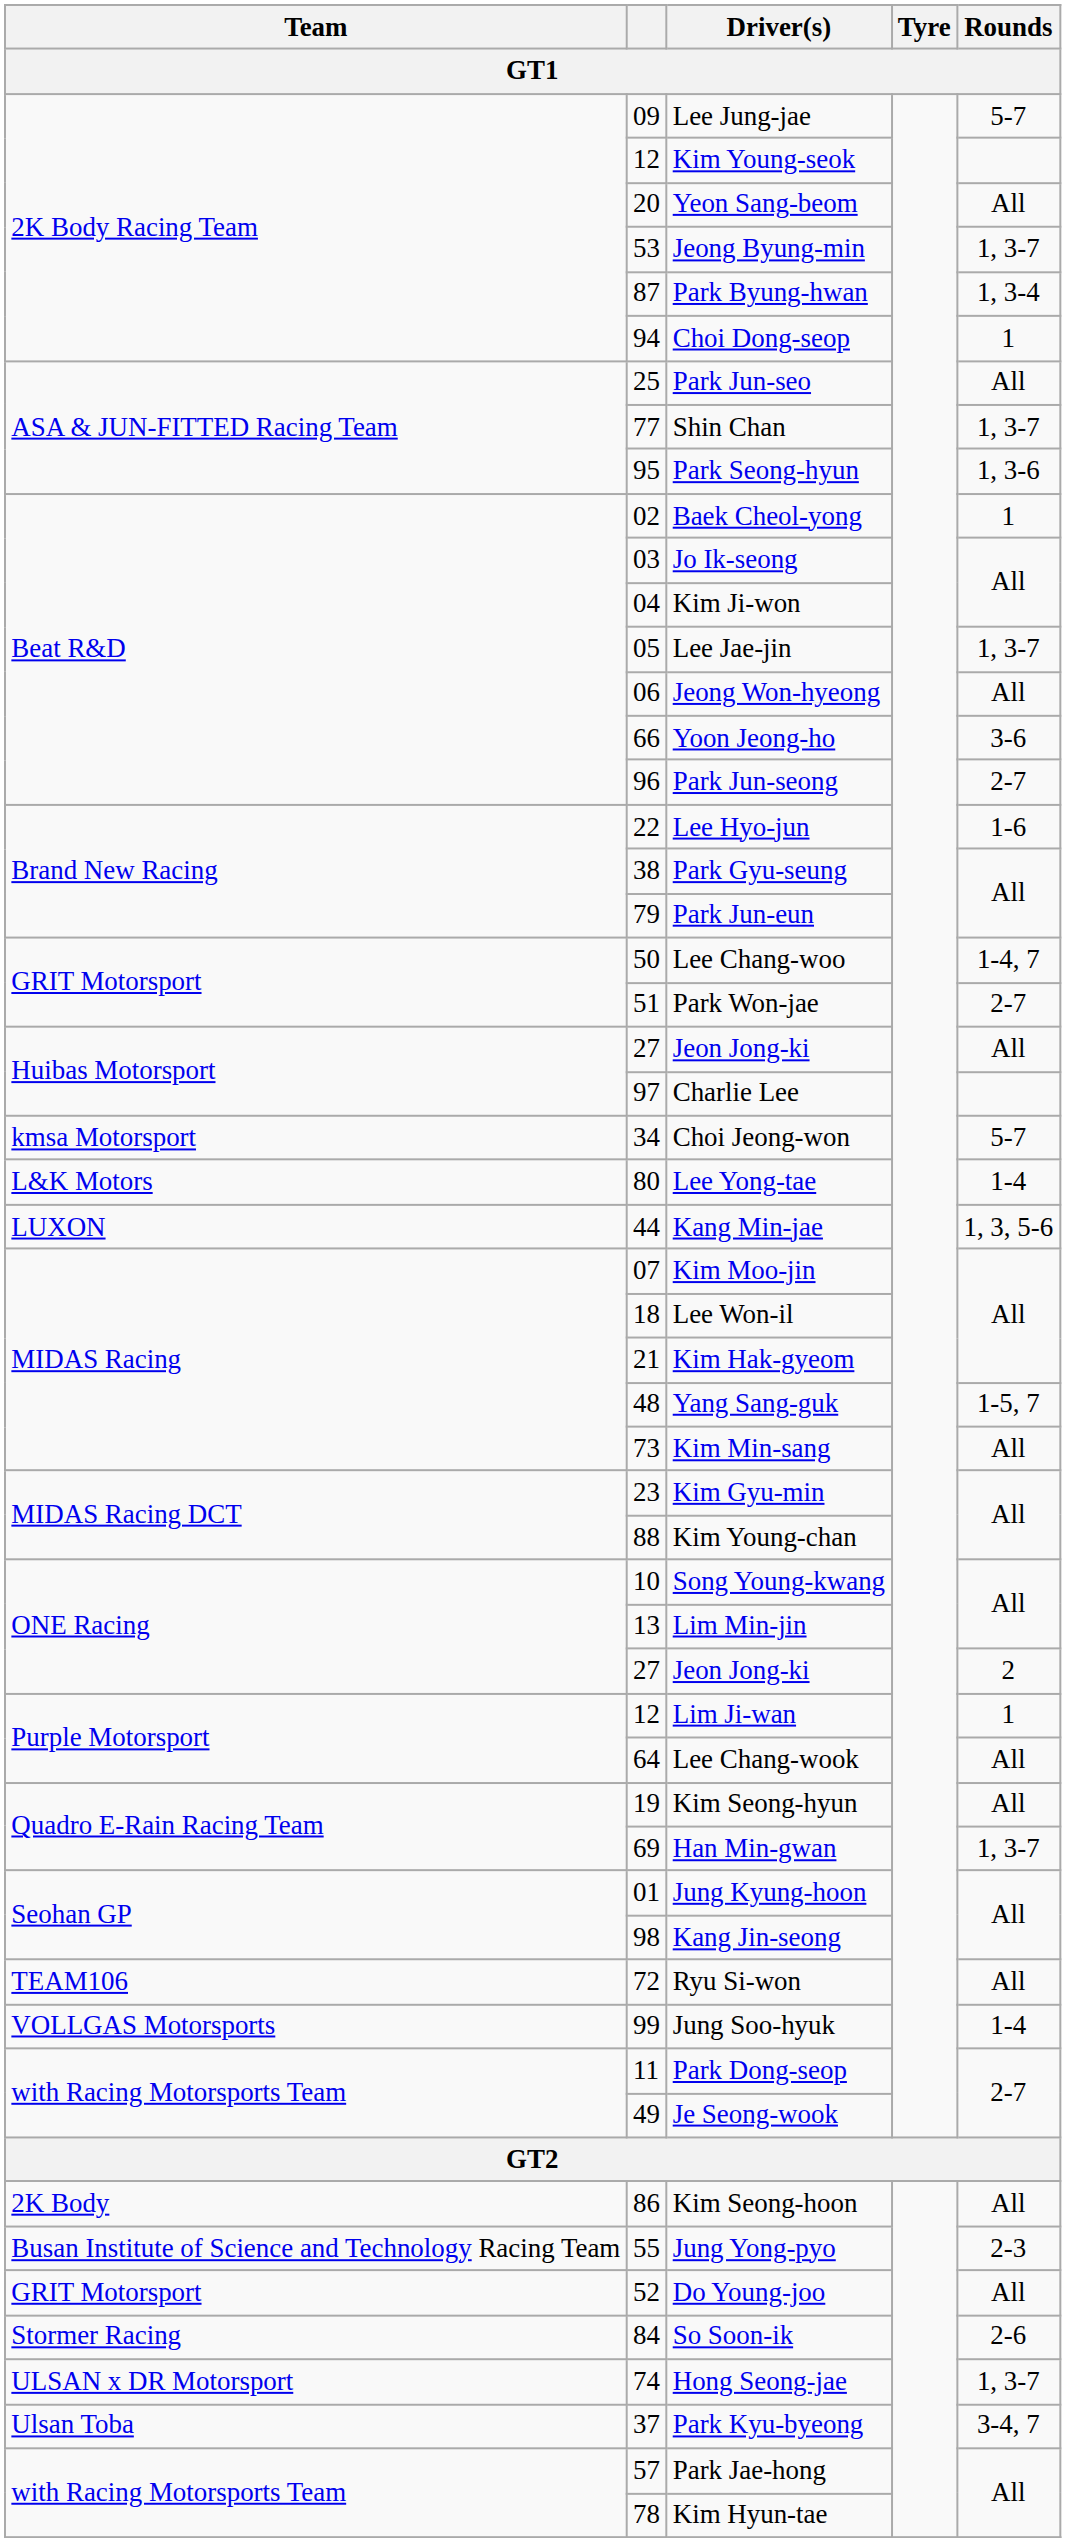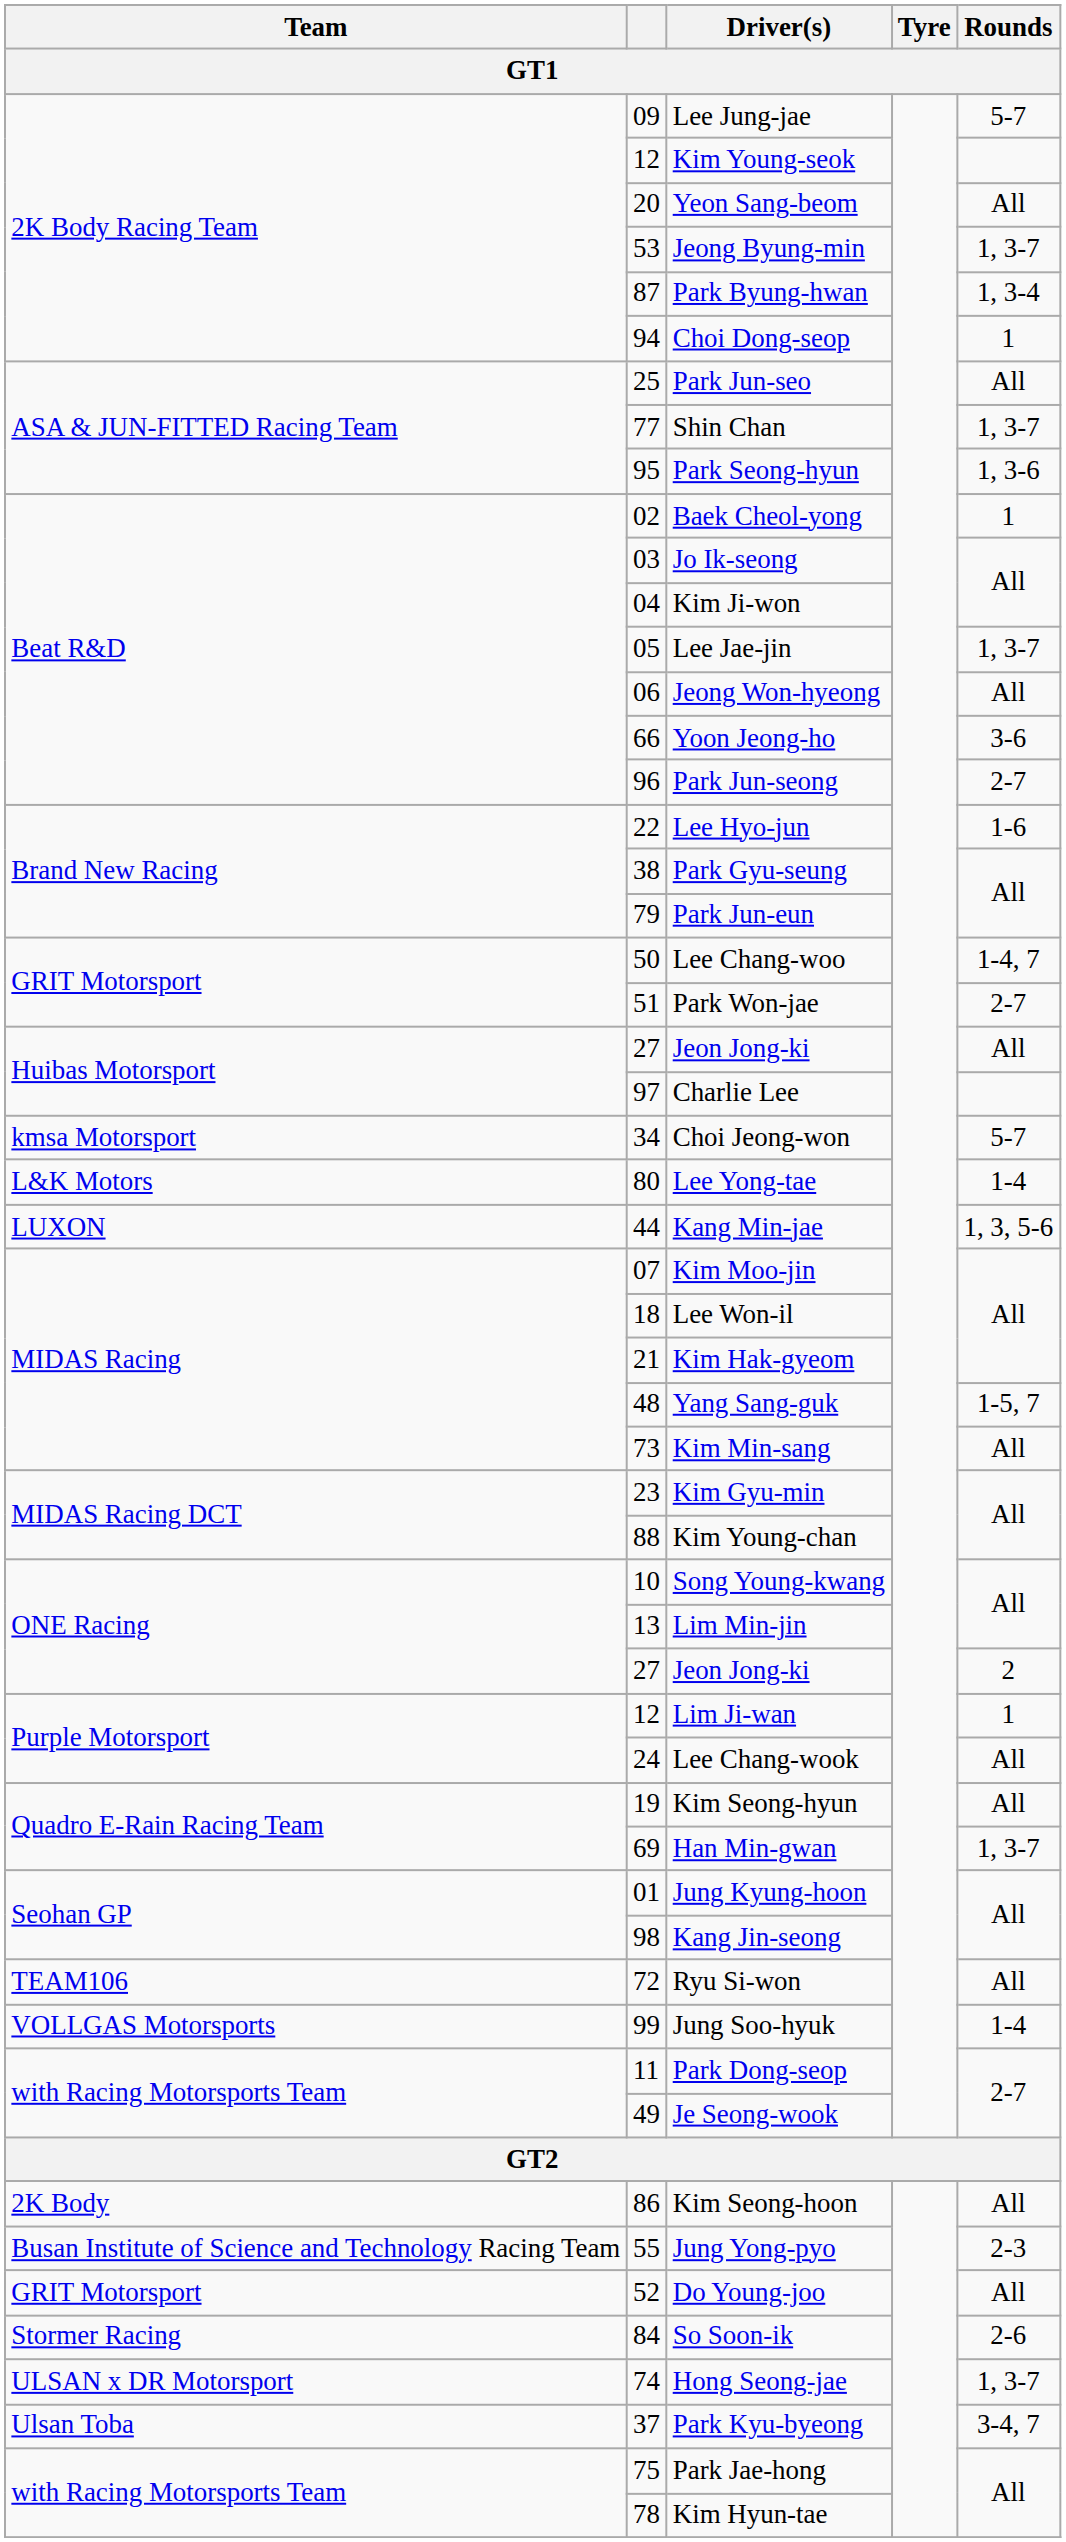 <table class="wikitable" style="font-size: 85%;">
 <tr>
 <th>Team</th>
 <th></th>
 <th class="unsortable">Driver(s)</th>
 <th>Tyre</th>
 <th>Rounds</th>
 </tr>
 <tr>
 <th colspan=5>GT1</th>
 </tr>
 <tr>
 <td rowspan=6><a href='#'>2K Body Racing Team</a></td>
 <td>09</td>
 <td> Lee Jung-jae</td>
 <td align="center" rowspan=46></td>
 <td align=center>5-7</td>
 </tr>
 <tr>
 <td>12</td>
 <td> <a href='#'>Kim Young-seok</a></td>
 <td align=center></td>
 </tr>
 <tr>
 <td>20</td>
 <td> <a href='#'>Yeon Sang-beom</a></td>
 <td align=center>All</td>
 </tr>
 <tr>
 <td>53</td>
 <td> <a href='#'>Jeong Byung-min</a></td>
 <td align=center>1, 3-7</td>
 </tr>
 <tr>
 <td>87</td>
 <td> <a href='#'>Park Byung-hwan</a></td>
 <td align=center>1, 3-4</td>
 </tr>
 <tr>
 <td>94</td>
 <td> <a href='#'>Choi Dong-seop</a></td>
 <td align=center>1</td>
 </tr>
 <tr>
 <td rowspan=3><a href='#'>ASA & JUN-FITTED Racing Team</a></td>
 <td>25</td>
 <td> <a href='#'>Park Jun-seo</a></td>
 <td align=center>All</td>
 </tr>
 <tr>
 <td>77</td>
 <td> Shin Chan</td>
 <td align=center>1, 3-7</td>
 </tr>
 <tr>
 <td>95</td>
 <td> <a href='#'>Park Seong-hyun</a></td>
 <td align=center>1, 3-6</td>
 </tr>
 <tr>
 <td rowspan=7><a href='#'>Beat R&D</a></td>
 <td>02</td>
 <td> <a href='#'>Baek Cheol-yong</a></td>
 <td align=center>1</td>
 </tr>
 <tr>
 <td>03</td>
 <td> <a href='#'>Jo Ik-seong</a></td>
 <td rowspan=2 align=center>All</td>
 </tr>
 <tr>
 <td>04</td>
 <td> Kim Ji-won</td>
 </tr>
 <tr>
 <td>05</td>
 <td> Lee Jae-jin</td>
 <td align=center>1, 3-7</td>
 </tr>
 <tr>
 <td>06</td>
 <td> <a href='#'>Jeong Won-hyeong</a></td>
 <td align=center>All</td>
 </tr>
 <tr>
 <td>66</td>
 <td> <a href='#'>Yoon Jeong-ho</a></td>
 <td align=center>3-6</td>
 </tr>
 <tr>
 <td>96</td>
 <td> <a href='#'>Park Jun-seong</a></td>
 <td align=center>2-7</td>
 </tr>
 <tr>
 <td rowspan=3><a href='#'>Brand New Racing</a></td>
 <td>22</td>
 <td> <a href='#'>Lee Hyo-jun</a></td>
 <td align=center>1-6</td>
 </tr>
 <tr>
 <td>38</td>
 <td> <a href='#'>Park Gyu-seung</a></td>
 <td rowspan=2 align=center>All</td>
 </tr>
 <tr>
 <td>79</td>
 <td> <a href='#'>Park Jun-eun</a></td>
 </tr>
 <tr>
 <td rowspan=2><a href='#'>GRIT Motorsport</a></td>
 <td>50</td>
 <td> Lee Chang-woo</td>
 <td align=center>1-4, 7</td>
 </tr>
 <tr>
 <td>51</td>
 <td> Park Won-jae</td>
 <td align=center>2-7</td>
 </tr>
 <tr>
 <td rowspan=2><a href='#'>Huibas Motorsport</a></td>
 <td>27</td>
 <td> <a href='#'>Jeon Jong-ki</a></td>
 <td align=center>All</td>
 </tr>
 <tr>
 <td>97</td>
 <td> Charlie Lee</td>
 <td align=center></td>
 </tr>
 <tr>
 <td><a href='#'>kmsa Motorsport</a></td>
 <td>34</td>
 <td> Choi Jeong-won</td>
 <td align=center>5-7</td>
 </tr>
 <tr>
 <td><a href='#'>L&K Motors</a></td>
 <td>80</td>
 <td> <a href='#'>Lee Yong-tae</a></td>
 <td align=center>1-4</td>
 </tr>
 <tr>
 <td><a href='#'>LUXON</a></td>
 <td>44</td>
 <td> <a href='#'>Kang Min-jae</a></td>
 <td align=center>1, 3, 5-6</td>
 </tr>
 <tr>
 <td rowspan=5><a href='#'>MIDAS Racing</a></td>
 <td>07</td>
 <td> <a href='#'>Kim Moo-jin</a></td>
 <td rowspan=3 align=center>All</td>
 </tr>
 <tr>
 <td>18</td>
 <td> Lee Won-il</td>
 </tr>
 <tr>
 <td>21</td>
 <td> <a href='#'>Kim Hak-gyeom</a></td>
 </tr>
 <tr>
 <td>48</td>
 <td> <a href='#'>Yang Sang-guk</a></td>
 <td align=center>1-5, 7</td>
 </tr>
 <tr>
 <td>73</td>
 <td> <a href='#'>Kim Min-sang</a></td>
 <td align=center>All</td>
 </tr>
 <tr>
 <td rowspan=2><a href='#'>MIDAS Racing DCT</a></td>
 <td>23</td>
 <td> <a href='#'>Kim Gyu-min</a></td>
 <td rowspan=2 align=center>All</td>
 </tr>
 <tr>
 <td>88</td>
 <td> Kim Young-chan</td>
 </tr>
 <tr>
 <td rowspan=3><a href='#'>ONE Racing</a></td>
 <td>10</td>
 <td> <a href='#'>Song Young-kwang</a></td>
 <td rowspan=2 align=center>All</td>
 </tr>
 <tr>
 <td>13</td>
 <td> <a href='#'>Lim Min-jin</a></td>
 </tr>
 <tr>
 <td>27</td>
 <td> <a href='#'>Jeon Jong-ki</a></td>
 <td align=center>2</td>
 </tr>
 <tr>
 <td rowspan=2><a href='#'>Purple Motorsport</a></td>
 <td>12</td>
 <td> <a href='#'>Lim Ji-wan</a></td>
 <td align=center>1</td>
 </tr>
 <tr>
-<td>64</td>
+<td>24</td>
 <td> Lee Chang-wook</td>
 <td align=center>All</td>
 </tr>
 <tr>
 <td rowspan=2><a href='#'>Quadro E-Rain Racing Team</a></td>
 <td>19</td>
 <td> Kim Seong-hyun</td>
 <td align=center>All</td>
 </tr>
 <tr>
 <td>69</td>
 <td> <a href='#'>Han Min-gwan</a></td>
 <td align=center>1, 3-7</td>
 </tr>
 <tr>
 <td rowspan=2><a href='#'>Seohan GP</a></td>
 <td>01</td>
 <td> <a href='#'>Jung Kyung-hoon</a></td>
 <td rowspan=2 align=center>All</td>
 </tr>
 <tr>
 <td>98</td>
 <td> <a href='#'>Kang Jin-seong</a></td>
 </tr>
 <tr>
 <td><a href='#'>TEAM106</a></td>
 <td>72</td>
 <td> Ryu Si-won</td>
 <td align=center>All</td>
 </tr>
 <tr>
 <td><a href='#'>VOLLGAS Motorsports</a></td>
 <td>99</td>
 <td> Jung Soo-hyuk</td>
 <td align=center>1-4</td>
 </tr>
 <tr>
 <td rowspan=2><a href='#'>with Racing Motorsports Team</a></td>
 <td>11</td>
 <td> <a href='#'>Park Dong-seop</a></td>
 <td rowspan=2 align=center>2-7</td>
 </tr>
 <tr>
 <td>49</td>
 <td> <a href='#'>Je Seong-wook</a></td>
 </tr>
 <tr>
 <th colspan=5>GT2</th>
 </tr>
 <tr>
 <td><a href='#'>2K Body</a></td>
 <td>86</td>
 <td> Kim Seong-hoon</td>
 <td align="center" rowspan=8></td>
 <td align=center>All</td>
 </tr>
 <tr>
 <td><a href='#'>Busan Institute of Science and Technology</a> Racing Team</td>
 <td>55</td>
 <td> <a href='#'>Jung Yong-pyo</a></td>
 <td align=center>2-3</td>
 </tr>
 <tr>
 <td><a href='#'>GRIT Motorsport</a></td>
 <td>52</td>
 <td> <a href='#'>Do Young-joo</a></td>
 <td align=center>All</td>
 </tr>
 <tr>
 <td><a href='#'>Stormer Racing</a></td>
 <td>84</td>
 <td> <a href='#'>So Soon-ik</a></td>
 <td align=center>2-6</td>
 </tr>
 <tr>
 <td><a href='#'>ULSAN x DR Motorsport</a></td>
 <td>74</td>
 <td> <a href='#'>Hong Seong-jae</a></td>
 <td align=center>1, 3-7</td>
 </tr>
 <tr>
 <td><a href='#'>Ulsan Toba</a></td>
 <td>37</td>
 <td> <a href='#'>Park Kyu-byeong</a></td>
 <td align=center>3-4, 7</td>
 </tr>
 <tr>
 <td rowspan=2><a href='#'>with Racing Motorsports Team</a></td>
-<td>57</td>
+<td>75</td>
 <td> Park Jae-hong</td>
 <td rowspan=2 align=center>All</td>
 </tr>
 <tr>
 <td>78</td>
 <td> Kim Hyun-tae</td>
 </tr>
 <tr>
 </tr>
 </table>
